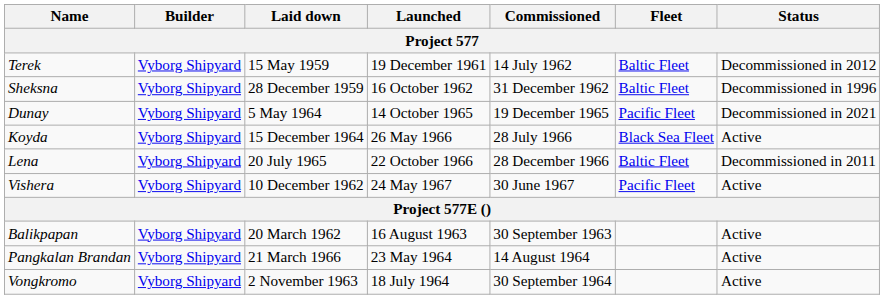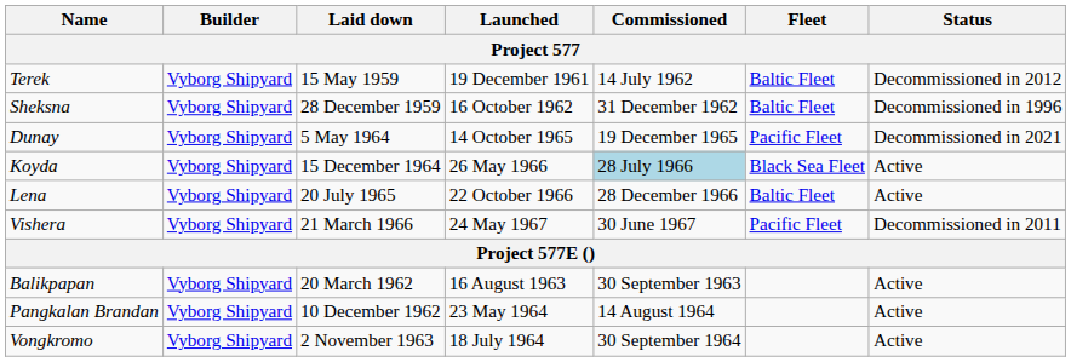 <table class="wikitable">
 <tr>
 <th>Name</th>
 <th>Builder</th>
 <th>Laid down</th>
 <th>Launched</th>
 <th>Commissioned</th>
 <th>Fleet</th>
 <th>Status</th>
 </tr>
 <tr>
 <th colspan="7">Project 577</th>
 </tr>
 <tr>
 <td><em>Terek</em></td>
 <td><a href='#'>Vyborg Shipyard</a></td>
 <td>15 May 1959</td>
 <td>19 December 1961</td>
 <td>14 July 1962</td>
 <td><a href='#'>Baltic Fleet</a></td>
 <td>Decommissioned in 2012</td>
 </tr>
 <tr>
 <td><em>Sheksna</em></td>
 <td><a href='#'>Vyborg Shipyard</a></td>
 <td>28 December 1959</td>
 <td>16 October 1962</td>
 <td>31 December 1962</td>
 <td><a href='#'>Baltic Fleet</a></td>
 <td>Decommissioned in 1996</td>
 </tr>
 <tr>
 <td><em>Dunay</em></td>
 <td><a href='#'>Vyborg Shipyard</a></td>
 <td>5 May 1964</td>
 <td>14 October 1965</td>
 <td>19 December 1965</td>
 <td><a href='#'>Pacific Fleet</a></td>
 <td>Decommissioned in 2021</td>
 </tr>
 <tr>
 <td><em>Koyda</em></td>
 <td><a href='#'>Vyborg Shipyard</a></td>
 <td>15 December 1964</td>
 <td>26 May 1966</td>
-<td>28 July 1966</td>
+<td style="background: lightblue;">28 July 1966</td>
 <td><a href='#'>Black Sea Fleet</a></td>
 <td>Active</td>
 </tr>
 <tr>
 <td><em>Lena</em></td>
 <td><a href='#'>Vyborg Shipyard</a></td>
 <td>20 July 1965</td>
 <td>22 October 1966</td>
 <td>28 December 1966</td>
 <td><a href='#'>Baltic Fleet</a></td>
-<td>Decommissioned in 2011</td>
+<td>Active</td>
 </tr>
 <tr>
 <td><em>Vishera</em></td>
 <td><a href='#'>Vyborg Shipyard</a></td>
-<td>10 December 1962</td>
+<td>21 March 1966</td>
 <td>24 May 1967</td>
 <td>30 June 1967</td>
 <td><a href='#'>Pacific Fleet</a></td>
-<td>Active</td>
+<td>Decommissioned in 2011</td>
 </tr>
 <tr>
 <th colspan="7">Project 577E ()</th>
 </tr>
 <tr>
 <td><em>Balikpapan</em></td>
 <td><a href='#'>Vyborg Shipyard</a></td>
 <td>20 March 1962</td>
 <td>16 August 1963</td>
 <td>30 September 1963</td>
 <td></td>
 <td>Active</td>
 </tr>
 <tr>
 <td><em>Pangkalan Brandan</em></td>
 <td><a href='#'>Vyborg Shipyard</a></td>
-<td>21 March 1966</td>
+<td>10 December 1962</td>
 <td>23 May 1964</td>
 <td>14 August 1964</td>
 <td></td>
 <td>Active</td>
 </tr>
 <tr>
 <td><em>Vongkromo</em></td>
 <td><a href='#'>Vyborg Shipyard</a></td>
 <td>2 November 1963</td>
 <td>18 July 1964</td>
 <td>30 September 1964</td>
 <td></td>
 <td>Active</td>
 </tr>
 </table>
